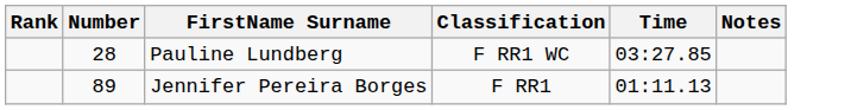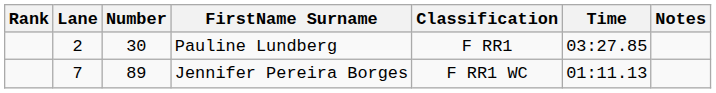 <table class="wikitable sortable" style="text-align:center">
 <tr>
 <th>Rank</th>
+<th>Lane</th>
 <th>Number</th>
 <th>FirstName Surname</th>
 <th>Classification</th>
 <th>Time</th>
 <th>Notes</th>
 </tr>
 <tr>
 <td></td>
-<td>28</td>
+<td>2</td>
+<td>30</td>
 <td style="text-align:left"> Pauline Lundberg</td>
-<td>F RR1 WC</td>
+<td>F RR1</td>
 <td>03:27.85</td>
 <td></td>
 </tr>
 <tr>
 <td></td>
+<td>7</td>
 <td>89</td>
 <td style="text-align:left"> Jennifer Pereira Borges</td>
-<td>F RR1</td>
+<td>F RR1 WC</td>
 <td>01:11.13</td>
 <td></td>
 </tr>
 </table>
